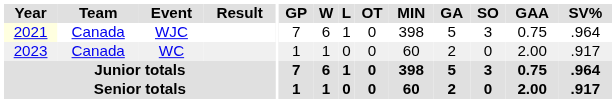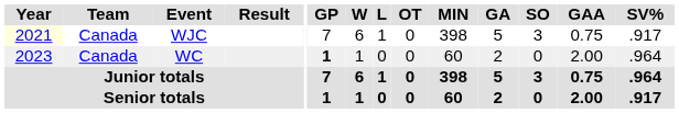 <table border="0" cellpadding="1" cellspacing="0" ID="Table3" style="text-align:center; width:40em">
 <tr ALIGN="center" bgcolor="#e0e0e0">
 <th>Year</th>
 <th>Team</th>
 <th>Event</th>
 <th>Result</th>
 <th rowspan="99" bgcolor="#ffffff"></th>
 <th>GP</th>
 <th>W</th>
 <th>L</th>
 <th>OT</th>
 <th>MIN</th>
 <th>GA</th>
 <th>SO</th>
 <th>GAA</th>
 <th>SV%</th>
 </tr>
 <tr>
 <td style="background: lightyellow;"><a href='#'>2021</a></td>
 <td><a href='#'>Canada</a></td>
 <td><a href='#'>WJC</a></td>
 <td></td>
 <td>7</td>
 <td>6</td>
 <td>1</td>
 <td>0</td>
 <td>398</td>
 <td>5</td>
 <td>3</td>
 <td>0.75</td>
-<td>.964</td>
+<td>.917</td>
 </tr>
 <tr bgcolor="#f0f0f0">
 <td><a href='#'>2023</a></td>
 <td><a href='#'>Canada</a></td>
 <td><a href='#'>WC</a></td>
 <td></td>
-<td>1</td>
+<td><strong>1</strong></td>
 <td>1</td>
 <td>0</td>
 <td>0</td>
 <td>60</td>
 <td>2</td>
 <td>0</td>
 <td>2.00</td>
-<td>.917</td>
+<td>.964</td>
 </tr>
 <tr bgcolor="#e0e0e0">
 <th colspan="4">Junior totals</th>
 <th>7</th>
 <th>6</th>
 <th>1</th>
 <th>0</th>
 <th>398</th>
 <th>5</th>
 <th>3</th>
 <th>0.75</th>
 <th>.964</th>
 </tr>
 <tr bgcolor="#e0e0e0">
 <th colspan="4">Senior totals</th>
 <th>1</th>
 <th>1</th>
 <th>0</th>
 <th>0</th>
 <th>60</th>
 <th>2</th>
 <th>0</th>
 <th>2.00</th>
 <th>.917</th>
 </tr>
 </table>
